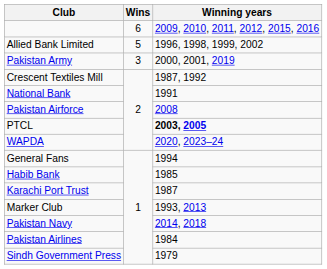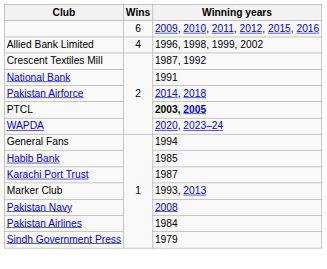 <table class="wikitable">
 <tr>
 <th>Club</th>
 <th>Wins</th>
 <th>Winning years</th>
 </tr>
 <tr>
 <td></td>
 <td style="text-align:center;">6</td>
 <td><a href='#'>2009</a>, <a href='#'>2010</a>, <a href='#'>2011</a>, <a href='#'>2012</a>, <a href='#'>2015</a>, <a href='#'>2016</a></td>
 </tr>
 <tr>
 <td>Allied Bank Limited</td>
-<td style="text-align:center">5</td>
+<td style="text-align:center">4</td>
 <td>1996, 1998, 1999, 2002</td>
-</tr>
-<tr>
-<td><a href='#'>Pakistan Army</a></td>
-<td style="text-align:center">3</td>
-<td>2000, 2001, <a href='#'>2019</a></td>
 </tr>
 <tr>
 <td>Crescent Textiles Mill</td>
 <td rowspan="5" style="text-align:center">2</td>
 <td>1987, 1992</td>
 </tr>
 <tr>
 <td><a href='#'>National Bank</a></td>
 <td>1991</td>
 </tr>
 <tr>
 <td><a href='#'>Pakistan Airforce</a></td>
-<td><a href='#'>2008</a></td>
+<td><a href='#'>2014</a>, <a href='#'>2018</a></td>
 </tr>
 <tr>
 <td>PTCL</td>
 <td><strong>2003, <a href='#'>2005</a></strong></td>
 </tr>
 <tr>
 <td><a href='#'>WAPDA</a></td>
 <td><a href='#'>2020</a>, <a href='#'>2023–24</a></td>
 </tr>
 <tr>
 <td>General Fans</td>
 <td rowspan="7" style="text-align:center">1</td>
 <td>1994</td>
 </tr>
 <tr>
 <td><a href='#'>Habib Bank</a></td>
 <td>1985</td>
 </tr>
 <tr>
 <td><a href='#'>Karachi Port Trust</a></td>
 <td>1987</td>
 </tr>
 <tr>
 <td>Marker Club</td>
 <td>1993, <a href='#'>2013</a></td>
 </tr>
 <tr>
 <td><a href='#'>Pakistan Navy</a></td>
-<td><a href='#'>2014</a>, <a href='#'>2018</a></td>
+<td><a href='#'>2008</a></td>
 </tr>
 <tr>
 <td><a href='#'>Pakistan Airlines</a></td>
 <td>1984</td>
 </tr>
 <tr>
 <td><a href='#'>Sindh Government Press</a></td>
 <td>1979</td>
 </tr>
 </table>
